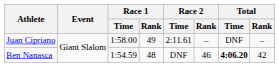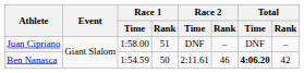 <table class="wikitable" style="font-size:90%">
 <tr>
 <th rowspan="2">Athlete</th>
 <th rowspan="2">Event</th>
 <th colspan="2">Race 1</th>
 <th colspan="2">Race 2</th>
 <th colspan="2">Total</th>
 </tr>
 <tr>
 <th>Time</th>
 <th>Rank</th>
 <th>Time</th>
 <th>Rank</th>
 <th>Time</th>
 <th>Rank</th>
 </tr>
 <tr>
 <td><a href='#'>Juan Cipriano</a></td>
 <td rowspan="2">Giant Slalom</td>
 <td align="center">1:58.00</td>
-<td align="center">49</td>
-<td align="center">2:11.61</td>
+<td align="center">51</td>
+<td align="center">DNF</td>
 <td align="center">–</td>
 <td align="center">DNF</td>
 <td align="center">–</td>
 </tr>
 <tr>
 <td><a href='#'>Ben Nanasca</a></td>
 <td align="center">1:54.59</td>
-<td align="center">48</td>
-<td align="center">DNF</td>
+<td align="center">50</td>
+<td align="center">2:11.61</td>
 <td align="center">46</td>
 <td align="center"><strong>4:06.20</strong></td>
 <td align="center">42</td>
 </tr>
 </table>
